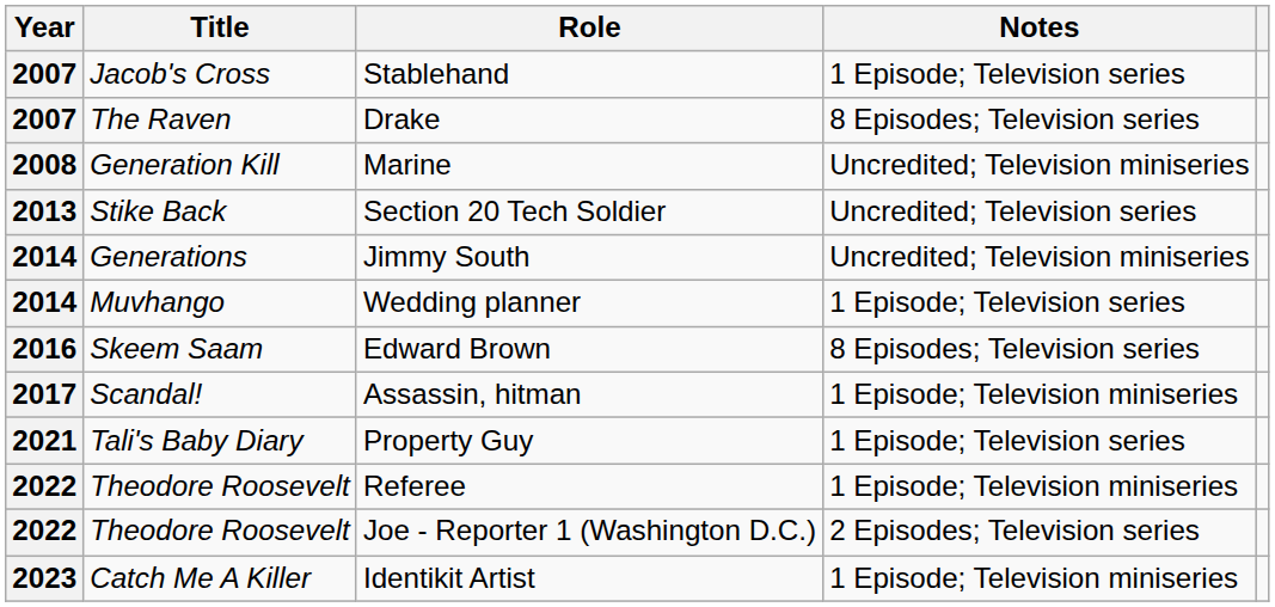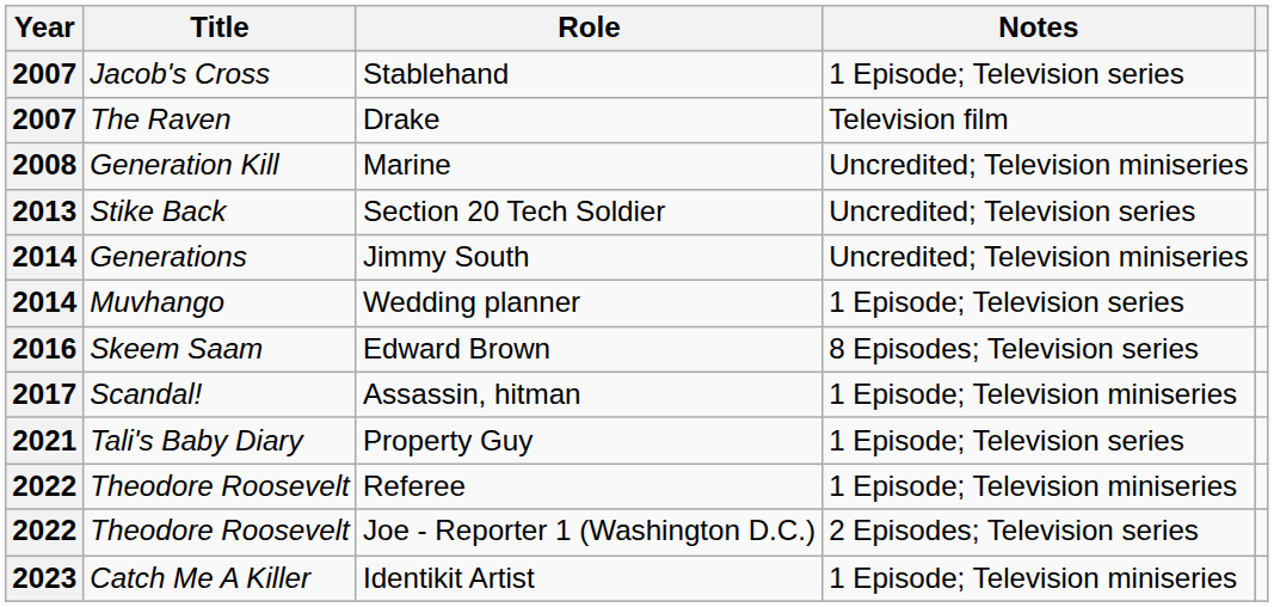 <table class="wikitable plainrowheaders sortable" style=font-size:100%>
 <tr>
 <th scope="col">Year</th>
 <th scope="col">Title</th>
 <th scope="col">Role</th>
 <th scope="col" class="unsortable">Notes</th>
 <th scope=col class="unsortable"></th>
 </tr>
 <tr>
 <th scope="row">2007</th>
 <td><em>Jacob's Cross</em></td>
 <td>Stablehand</td>
 <td>1 Episode; Television series</td>
 <td style="text-align:center;"></td>
 </tr>
 <tr>
 <th scope="row">2007</th>
 <td><em>The Raven</em></td>
 <td>Drake</td>
-<td>8 Episodes; Television series</td>
+<td>Television film</td>
 <td style="text-align:center;"></td>
 </tr>
 <tr>
 <th scope="row">2008</th>
 <td><em>Generation Kill</em></td>
 <td>Marine</td>
 <td>Uncredited; Television miniseries</td>
 <td style="text-align:center;"></td>
 </tr>
 <tr>
 <th scope="row">2013</th>
 <td><em>Stike Back</em></td>
 <td>Section 20 Tech Soldier</td>
 <td>Uncredited; Television series</td>
 <td style="text-align:center;"></td>
 </tr>
 <tr>
 <th scope="row">2014</th>
 <td><em>Generations</em></td>
 <td>Jimmy South</td>
 <td>Uncredited; Television miniseries</td>
 <td style="text-align:center;"></td>
 </tr>
 <tr>
 <th scope="row">2014</th>
 <td><em>Muvhango</em></td>
 <td>Wedding planner</td>
 <td>1 Episode; Television series</td>
 <td style="text-align:center;"></td>
 </tr>
 <tr>
 <th scope="row">2016</th>
 <td><em>Skeem Saam</em></td>
 <td>Edward Brown</td>
 <td>8 Episodes; Television series</td>
 <td style="text-align:center;"></td>
 </tr>
 <tr>
 <th scope="row">2017</th>
 <td><em>Scandal!</em></td>
 <td>Assassin, hitman</td>
 <td>1 Episode; Television miniseries</td>
 <td style="text-align:center;"></td>
 </tr>
 <tr>
 <th scope="row">2021</th>
 <td><em>Tali's Baby Diary</em></td>
 <td>Property Guy</td>
 <td>1 Episode; Television series</td>
 <td style="text-align:center;"></td>
 </tr>
 <tr>
 <th scope="row">2022</th>
 <td><em>Theodore Roosevelt</em></td>
 <td>Referee</td>
 <td>1 Episode; Television miniseries</td>
 <td style="text-align:center;"></td>
 </tr>
 <tr>
 <th scope="row">2022</th>
 <td><em>Theodore Roosevelt</em></td>
 <td>Joe - Reporter 1 (Washington D.C.)</td>
 <td>2 Episodes; Television series</td>
 <td style="text-align:center;"></td>
 </tr>
 <tr>
 <th scope="row">2023</th>
 <td><em>Catch Me A Killer</em></td>
 <td>Identikit Artist</td>
 <td>1 Episode; Television miniseries</td>
 <td style="text-align:center;"></td>
 </tr>
 </table>
